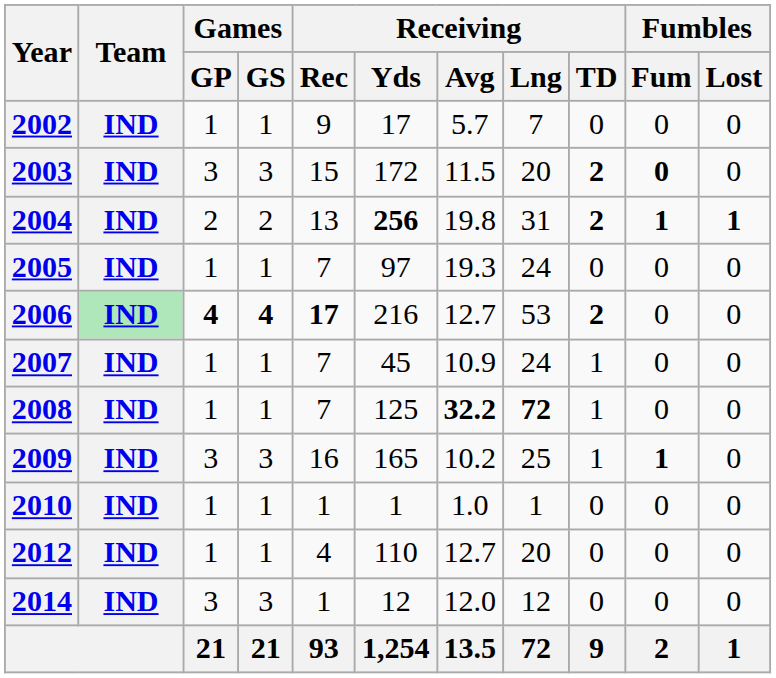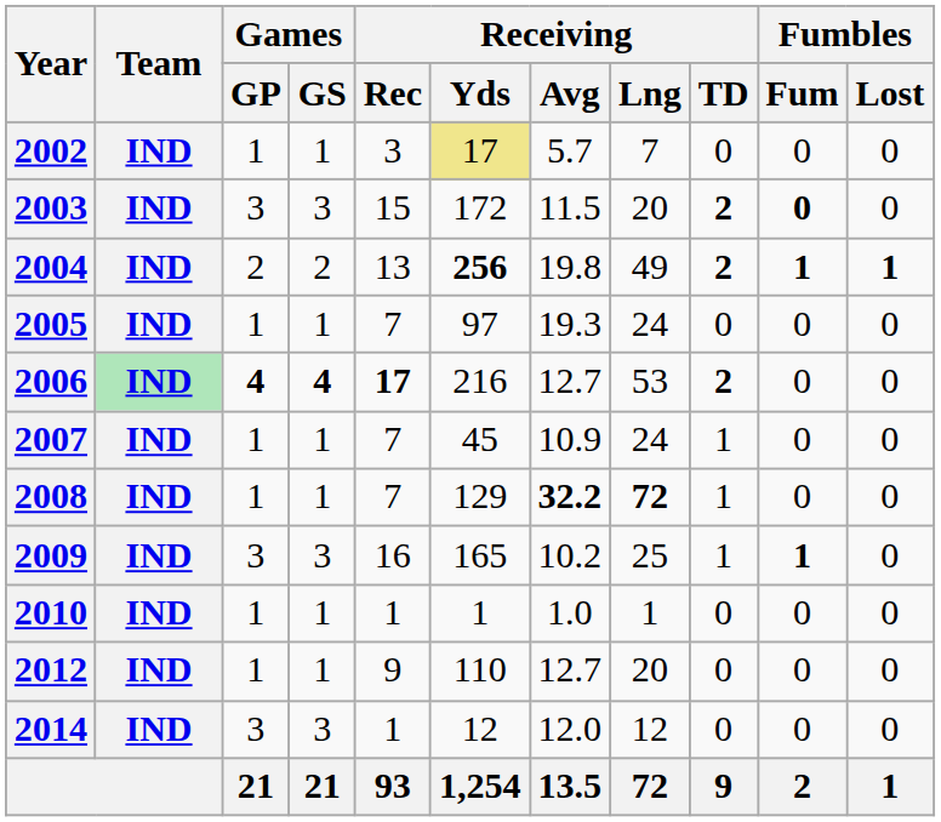 <table class=wikitable style="text-align:center;">
 <tr>
 <th rowspan="2">Year</th>
 <th rowspan="2">Team</th>
 <th colspan="2">Games</th>
 <th colspan="5">Receiving</th>
 <th colspan="2">Fumbles</th>
 </tr>
 <tr>
 <th>GP</th>
 <th>GS</th>
 <th>Rec</th>
 <th>Yds</th>
 <th>Avg</th>
 <th>Lng</th>
 <th>TD</th>
 <th>Fum</th>
 <th>Lost</th>
 </tr>
 <tr>
 <th><a href='#'>2002</a></th>
 <th><a href='#'>IND</a></th>
 <td>1</td>
 <td>1</td>
-<td>9</td>
-<td>17</td>
+<td>3</td>
+<td style="background: khaki;">17</td>
 <td>5.7</td>
 <td>7</td>
 <td>0</td>
 <td>0</td>
 <td>0</td>
 </tr>
 <tr>
 <th><a href='#'>2003</a></th>
 <th><a href='#'>IND</a></th>
 <td>3</td>
 <td>3</td>
 <td>15</td>
 <td>172</td>
 <td>11.5</td>
 <td>20</td>
 <td><strong>2</strong></td>
 <td><strong>0</strong></td>
 <td>0</td>
 </tr>
 <tr>
 <th><a href='#'>2004</a></th>
 <th><a href='#'>IND</a></th>
 <td>2</td>
 <td>2</td>
 <td>13</td>
 <td><strong>256</strong></td>
 <td>19.8</td>
-<td>31</td>
+<td>49</td>
 <td><strong>2</strong></td>
 <td><strong>1</strong></td>
 <td><strong>1</strong></td>
 </tr>
 <tr>
 <th><a href='#'>2005</a></th>
 <th><a href='#'>IND</a></th>
 <td>1</td>
 <td>1</td>
 <td>7</td>
 <td>97</td>
 <td>19.3</td>
 <td>24</td>
 <td>0</td>
 <td>0</td>
 <td>0</td>
 </tr>
 <tr>
 <th><a href='#'>2006</a></th>
 <th style="background:#afe6ba; width:3em;"><a href='#'>IND</a></th>
 <td><strong>4</strong></td>
 <td><strong>4</strong></td>
 <td><strong>17</strong></td>
 <td>216</td>
 <td>12.7</td>
 <td>53</td>
 <td><strong>2</strong></td>
 <td>0</td>
 <td>0</td>
 </tr>
 <tr>
 <th><a href='#'>2007</a></th>
 <th><a href='#'>IND</a></th>
 <td>1</td>
 <td>1</td>
 <td>7</td>
 <td>45</td>
 <td>10.9</td>
 <td>24</td>
 <td>1</td>
 <td>0</td>
 <td>0</td>
 </tr>
 <tr>
 <th><a href='#'>2008</a></th>
 <th><a href='#'>IND</a></th>
 <td>1</td>
 <td>1</td>
 <td>7</td>
-<td>125</td>
+<td>129</td>
 <td><strong>32.2</strong></td>
 <td><strong>72</strong></td>
 <td>1</td>
 <td>0</td>
 <td>0</td>
 </tr>
 <tr>
 <th><a href='#'>2009</a></th>
 <th><a href='#'>IND</a></th>
 <td>3</td>
 <td>3</td>
 <td>16</td>
 <td>165</td>
 <td>10.2</td>
 <td>25</td>
 <td>1</td>
 <td><strong>1</strong></td>
 <td>0</td>
 </tr>
 <tr>
 <th><a href='#'>2010</a></th>
 <th><a href='#'>IND</a></th>
 <td>1</td>
 <td>1</td>
 <td>1</td>
 <td>1</td>
 <td>1.0</td>
 <td>1</td>
 <td>0</td>
 <td>0</td>
 <td>0</td>
 </tr>
 <tr>
 <th><a href='#'>2012</a></th>
 <th><a href='#'>IND</a></th>
 <td>1</td>
 <td>1</td>
-<td>4</td>
+<td>9</td>
 <td>110</td>
 <td>12.7</td>
 <td>20</td>
 <td>0</td>
 <td>0</td>
 <td>0</td>
 </tr>
 <tr>
 <th><a href='#'>2014</a></th>
 <th><a href='#'>IND</a></th>
 <td>3</td>
 <td>3</td>
 <td>1</td>
 <td>12</td>
 <td>12.0</td>
 <td>12</td>
 <td>0</td>
 <td>0</td>
 <td>0</td>
 </tr>
 <tr>
 <th colspan="2"></th>
 <th>21</th>
 <th>21</th>
 <th>93</th>
 <th>1,254</th>
 <th>13.5</th>
 <th>72</th>
 <th>9</th>
 <th>2</th>
 <th>1</th>
 </tr>
 </table>
